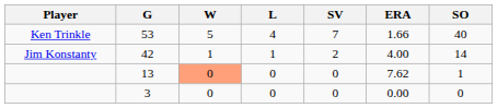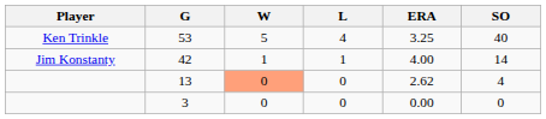 <table class="wikitable sortable">
 <tr>
 <th bgcolor="#DDDDFF" width="16%">Player</th>
 <th bgcolor="#DDDDFF" width="9%">G</th>
 <th bgcolor="#DDDDFF" width="9%">W</th>
 <th bgcolor="#DDDDFF" width="9%">L</th>
-<th bgcolor="#DDDDFF" width="9%">SV</th>
 <th bgcolor="#DDDDFF" width="9%">ERA</th>
 <th bgcolor="#DDDDFF" width="9%">SO</th>
 </tr>
 <tr align="center">
 <td><a href='#'>Ken Trinkle</a></td>
 <td>53</td>
 <td>5</td>
 <td>4</td>
-<td>7</td>
-<td>1.66</td>
+<td>3.25</td>
 <td>40</td>
 </tr>
 <tr align="center">
 <td><a href='#'>Jim Konstanty</a></td>
 <td>42</td>
 <td>1</td>
 <td>1</td>
-<td>2</td>
 <td>4.00</td>
 <td>14</td>
 </tr>
 <tr align="center">
 <td></td>
 <td>13</td>
 <td style="background: lightsalmon;">0</td>
 <td>0</td>
-<td>0</td>
-<td>7.62</td>
-<td>1</td>
+<td>2.62</td>
+<td>4</td>
 </tr>
 <tr align="center">
 <td></td>
 <td>3</td>
 <td>0</td>
 <td>0</td>
-<td>0</td>
 <td>0.00</td>
 <td>0</td>
 </tr>
 </table>
